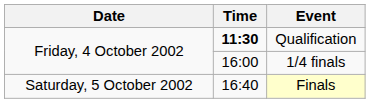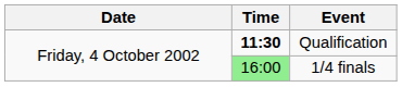 <table class = "wikitable" style="text-align:center;">
 <tr>
 <th width=220>Date</th>
 <th width=50>Time</th>
 <th width=100>Event</th>
 </tr>
 <tr>
 <td rowspan=2>Friday, 4 October 2002</td>
 <td><strong>11:30</strong></td>
 <td>Qualification</td>
 </tr>
 <tr>
-<td>16:00</td>
+<td style="background: lightgreen;">16:00</td>
 <td>1/4 finals</td>
 </tr>
-<tr>
-<td>Saturday, 5 October 2002</td>
-<td>16:40</td>
-<td bgcolor=ffffcc>Finals</td>
-</tr>
 </table>
